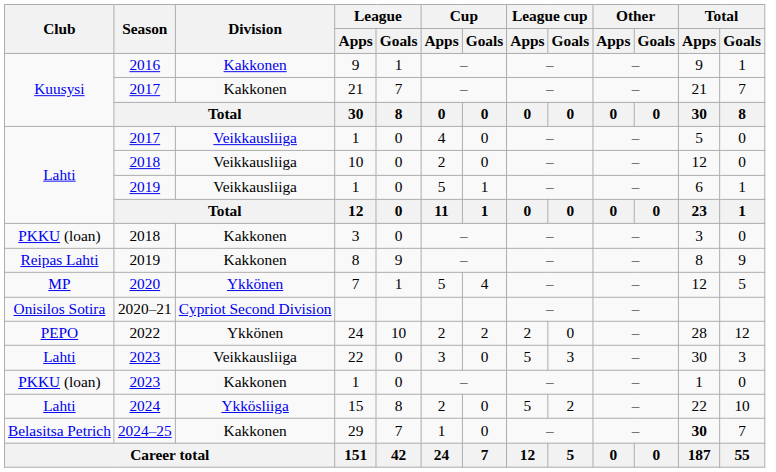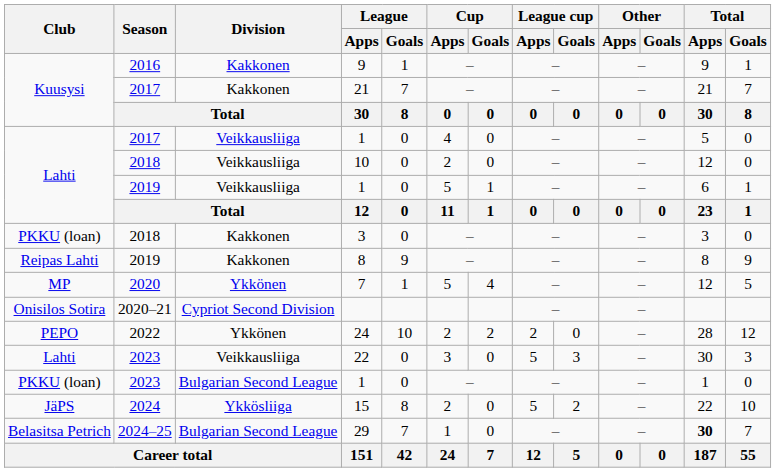 <table class="wikitable" style="text-align:center">
 <tr>
 <th rowspan="2">Club</th>
 <th rowspan="2">Season</th>
 <th rowspan="2">Division</th>
 <th colspan="2">League</th>
 <th colspan="2">Cup</th>
 <th colspan="2">League cup</th>
 <th colspan="2">Other</th>
 <th colspan="2">Total</th>
 </tr>
 <tr>
 <th>Apps</th>
 <th>Goals</th>
 <th>Apps</th>
 <th>Goals</th>
 <th>Apps</th>
 <th>Goals</th>
 <th>Apps</th>
 <th>Goals</th>
 <th>Apps</th>
 <th>Goals</th>
 </tr>
 <tr>
 <td rowspan=3><a href='#'>Kuusysi</a></td>
 <td><a href='#'>2016</a></td>
 <td><a href='#'>Kakkonen</a></td>
 <td>9</td>
 <td>1</td>
 <td colspan=2>–</td>
 <td colspan=2>–</td>
 <td colspan=2>–</td>
 <td>9</td>
 <td>1</td>
 </tr>
 <tr>
 <td><a href='#'>2017</a></td>
 <td>Kakkonen</td>
 <td>21</td>
 <td>7</td>
 <td colspan=2>–</td>
 <td colspan=2>–</td>
 <td colspan=2>–</td>
 <td>21</td>
 <td>7</td>
 </tr>
 <tr>
 <th colspan="2">Total</th>
 <th>30</th>
 <th>8</th>
 <th>0</th>
 <th>0</th>
 <th>0</th>
 <th>0</th>
 <th>0</th>
 <th>0</th>
 <th>30</th>
 <th>8</th>
 </tr>
 <tr>
 <td rowspan=4><a href='#'>Lahti</a></td>
 <td><a href='#'>2017</a></td>
 <td><a href='#'>Veikkausliiga</a></td>
 <td>1</td>
 <td>0</td>
 <td>4</td>
 <td>0</td>
 <td colspan=2>–</td>
 <td colspan=2>–</td>
 <td>5</td>
 <td>0</td>
 </tr>
 <tr>
 <td><a href='#'>2018</a></td>
 <td>Veikkausliiga</td>
 <td>10</td>
 <td>0</td>
 <td>2</td>
 <td>0</td>
 <td colspan=2>–</td>
 <td colspan=2>–</td>
 <td>12</td>
 <td>0</td>
 </tr>
 <tr>
 <td><a href='#'>2019</a></td>
 <td>Veikkausliiga</td>
 <td>1</td>
 <td>0</td>
 <td>5</td>
 <td>1</td>
 <td colspan=2>–</td>
 <td colspan=2>–</td>
 <td>6</td>
 <td>1</td>
 </tr>
 <tr>
 <th colspan="2">Total</th>
 <th>12</th>
 <th>0</th>
 <th>11</th>
 <th>1</th>
 <th>0</th>
 <th>0</th>
 <th>0</th>
 <th>0</th>
 <th>23</th>
 <th>1</th>
 </tr>
 <tr>
 <td><a href='#'>PKKU</a> (loan)</td>
 <td>2018</td>
 <td>Kakkonen</td>
 <td>3</td>
 <td>0</td>
 <td colspan=2>–</td>
 <td colspan=2>–</td>
 <td colspan=2>–</td>
 <td>3</td>
 <td>0</td>
 </tr>
 <tr>
 <td><a href='#'>Reipas Lahti</a></td>
 <td>2019</td>
 <td>Kakkonen</td>
 <td>8</td>
 <td>9</td>
 <td colspan=2>–</td>
 <td colspan=2>–</td>
 <td colspan=2>–</td>
 <td>8</td>
 <td>9</td>
 </tr>
 <tr>
 <td><a href='#'>MP</a></td>
 <td><a href='#'>2020</a></td>
 <td><a href='#'>Ykkönen</a></td>
 <td>7</td>
 <td>1</td>
 <td>5</td>
 <td>4</td>
 <td colspan=2>–</td>
 <td colspan=2>–</td>
 <td>12</td>
 <td>5</td>
 </tr>
 <tr>
 <td><a href='#'>Onisilos Sotira</a></td>
 <td>2020–21</td>
 <td><a href='#'>Cypriot Second Division</a></td>
 <td></td>
 <td></td>
 <td></td>
 <td></td>
 <td colspan=2>–</td>
 <td colspan=2>–</td>
 <td></td>
 <td></td>
 </tr>
 <tr>
 <td><a href='#'>PEPO</a></td>
 <td>2022</td>
 <td>Ykkönen</td>
 <td>24</td>
 <td>10</td>
 <td>2</td>
 <td>2</td>
 <td>2</td>
 <td>0</td>
 <td colspan=2>–</td>
 <td>28</td>
 <td>12</td>
 </tr>
 <tr>
 <td><a href='#'>Lahti</a></td>
 <td><a href='#'>2023</a></td>
 <td>Veikkausliiga</td>
 <td>22</td>
 <td>0</td>
 <td>3</td>
 <td>0</td>
 <td>5</td>
 <td>3</td>
 <td colspan=2>–</td>
 <td>30</td>
 <td>3</td>
 </tr>
 <tr>
 <td><a href='#'>PKKU</a> (loan)</td>
 <td><a href='#'>2023</a></td>
-<td>Kakkonen</td>
+<td><a href='#'>Bulgarian Second League</a></td>
 <td>1</td>
 <td>0</td>
 <td colspan=2>–</td>
 <td colspan=2>–</td>
 <td colspan=2>–</td>
 <td>1</td>
 <td>0</td>
 </tr>
 <tr>
-<td><a href='#'>Lahti</a></td>
+<td><a href='#'>JäPS</a></td>
 <td><a href='#'>2024</a></td>
 <td><a href='#'>Ykkösliiga</a></td>
 <td>15</td>
 <td>8</td>
 <td>2</td>
 <td>0</td>
 <td>5</td>
 <td>2</td>
 <td colspan=2>–</td>
 <td>22</td>
 <td>10</td>
 </tr>
 <tr>
 <td><a href='#'>Belasitsa Petrich</a></td>
 <td><a href='#'>2024–25</a></td>
-<td>Kakkonen</td>
+<td><a href='#'>Bulgarian Second League</a></td>
 <td>29</td>
 <td>7</td>
 <td>1</td>
 <td>0</td>
 <td colspan=2>–</td>
 <td colspan=2>–</td>
 <td><strong>30</strong></td>
 <td>7</td>
 </tr>
 <tr>
 <th colspan="3">Career total</th>
 <th>151</th>
 <th>42</th>
 <th>24</th>
 <th>7</th>
 <th>12</th>
 <th>5</th>
 <th>0</th>
 <th>0</th>
 <th>187</th>
 <th>55</th>
 </tr>
 </table>
